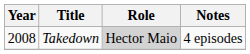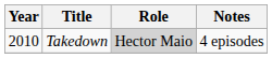 <table class="wikitable sortable">
 <tr>
 <th>Year</th>
 <th>Title</th>
 <th>Role</th>
 <th class="unsortable">Notes</th>
 </tr>
 <tr>
-<td>2008</td>
+<td>2010</td>
 <td><em>Takedown</em></td>
 <td style="background: lightgrey;">Hector Maio</td>
 <td>4 episodes</td>
 </tr>
 <tr>
 </tr>
 </table>
